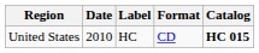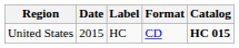 <table class="wikitable">
 <tr>
 <th>Region</th>
 <th>Date</th>
 <th>Label</th>
 <th>Format</th>
 <th>Catalog</th>
 </tr>
 <tr>
 <td>United States</td>
-<td>2010</td>
+<td>2015</td>
 <td>HC</td>
 <td><a href='#'>CD</a></td>
 <td><strong>HC 015</strong></td>
 </tr>
 </table>
